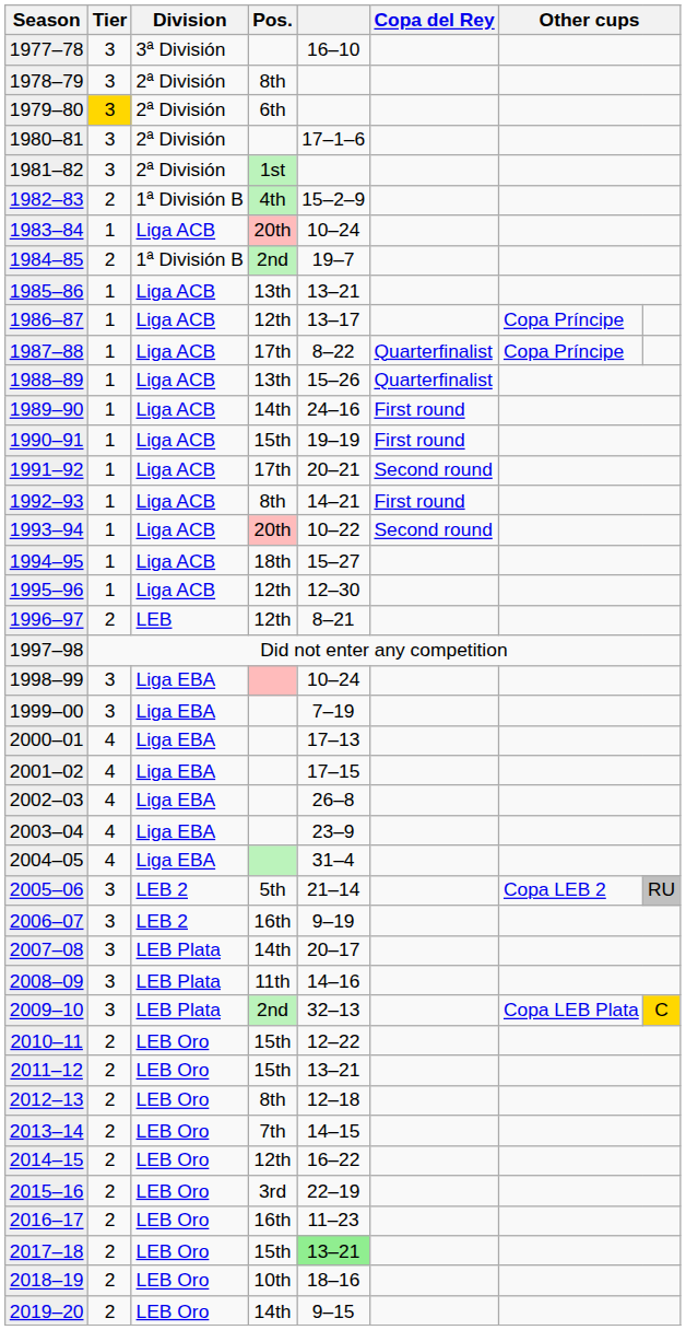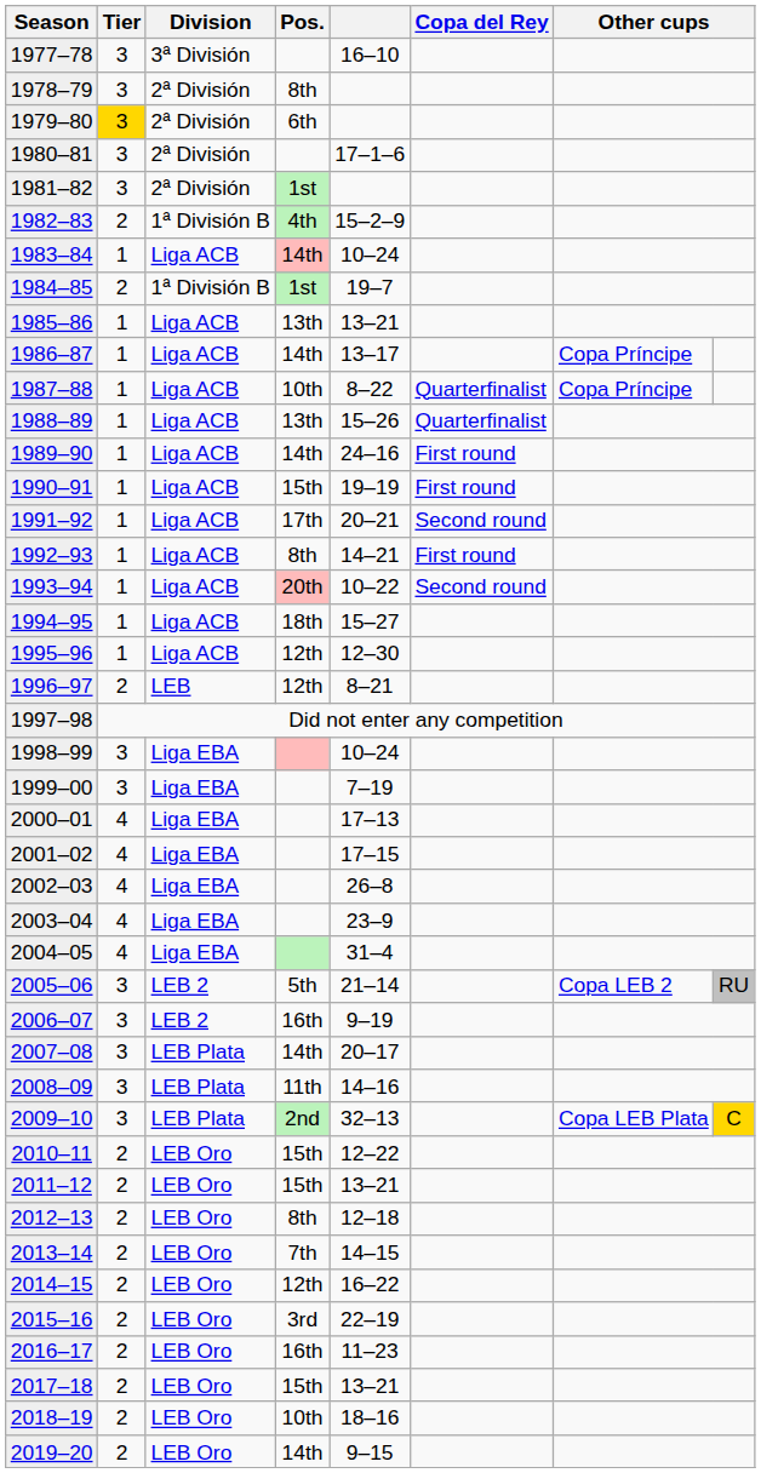 <table class="wikitable" style="font-size:85%; text-align:center">
 <tr>
 <th>Season</th>
 <th>Tier</th>
 <th>Division</th>
 <th>Pos.</th>
 <th></th>
 <th><a href='#'>Copa del Rey</a></th>
 <th colspan=2>Other cups</th>
 </tr>
 <tr>
 <td bgcolor=#efefef>1977–78</td>
 <td>3</td>
 <td align=left>3ª División</td>
 <td></td>
 <td>16–10</td>
 <td></td>
 <td colspan=2></td>
 </tr>
 <tr>
 <td bgcolor=#efefef>1978–79</td>
 <td>3</td>
 <td align=left>2ª División</td>
 <td>8th</td>
 <td></td>
 <td></td>
 <td colspan=2></td>
 </tr>
 <tr>
 <td bgcolor=#efefef>1979–80</td>
 <td style="background: gold;">3</td>
 <td align=left>2ª División</td>
 <td>6th</td>
 <td></td>
 <td></td>
 <td colspan=2></td>
 </tr>
 <tr>
 <td bgcolor=#efefef>1980–81</td>
 <td>3</td>
 <td align=left>2ª División</td>
 <td></td>
 <td>17–1–6</td>
 <td></td>
 <td colspan=2></td>
 </tr>
 <tr>
 <td bgcolor=#efefef>1981–82</td>
 <td>3</td>
 <td align=left>2ª División</td>
 <td bgcolor=#BBF3BB>1st</td>
 <td></td>
 <td></td>
 <td colspan=2></td>
 </tr>
 <tr>
 <td bgcolor=#efefef><a href='#'>1982–83</a></td>
 <td>2</td>
 <td align=left>1ª División B</td>
 <td bgcolor=#BBF3BB>4th</td>
 <td>15–2–9</td>
 <td></td>
 <td colspan=2></td>
 </tr>
 <tr>
 <td bgcolor=#efefef><a href='#'>1983–84</a></td>
 <td>1</td>
 <td align=left><a href='#'>Liga ACB</a></td>
-<td bgcolor=#FFBBBB>20th</td>
+<td bgcolor=#FFBBBB>14th</td>
 <td>10–24</td>
 <td></td>
 <td colspan=2></td>
 </tr>
 <tr>
 <td bgcolor=#efefef><a href='#'>1984–85</a></td>
 <td>2</td>
 <td align=left>1ª División B</td>
-<td bgcolor=#BBF3BB>2nd</td>
+<td bgcolor=#BBF3BB>1st</td>
 <td>19–7</td>
 <td></td>
 <td colspan=2></td>
 </tr>
 <tr>
 <td bgcolor=#efefef><a href='#'>1985–86</a></td>
 <td>1</td>
 <td align=left><a href='#'>Liga ACB</a></td>
 <td>13th</td>
 <td>13–21</td>
 <td></td>
 <td colspan=2></td>
 </tr>
 <tr>
 <td bgcolor=#efefef><a href='#'>1986–87</a></td>
 <td>1</td>
 <td align=left><a href='#'>Liga ACB</a></td>
-<td>12th</td>
+<td>14th</td>
 <td>13–17</td>
 <td></td>
 <td align=left><a href='#'>Copa Príncipe</a></td>
 <td></td>
 </tr>
 <tr>
 <td bgcolor=#efefef><a href='#'>1987–88</a></td>
 <td>1</td>
 <td align=left><a href='#'>Liga ACB</a></td>
-<td>17th</td>
+<td>10th</td>
 <td>8–22</td>
 <td align=left><a href='#'>Quarterfinalist</a></td>
 <td align=left><a href='#'>Copa Príncipe</a></td>
 <td></td>
 </tr>
 <tr>
 <td bgcolor=#efefef><a href='#'>1988–89</a></td>
 <td>1</td>
 <td align=left><a href='#'>Liga ACB</a></td>
 <td>13th</td>
 <td>15–26</td>
 <td align=left><a href='#'>Quarterfinalist</a></td>
 <td colspan=2></td>
 </tr>
 <tr>
 <td bgcolor=#efefef><a href='#'>1989–90</a></td>
 <td>1</td>
 <td align=left><a href='#'>Liga ACB</a></td>
 <td>14th</td>
 <td>24–16</td>
 <td align=left><a href='#'>First round</a></td>
 <td colspan=2></td>
 </tr>
 <tr>
 <td bgcolor=#efefef><a href='#'>1990–91</a></td>
 <td>1</td>
 <td align=left><a href='#'>Liga ACB</a></td>
 <td>15th</td>
 <td>19–19</td>
 <td align=left><a href='#'>First round</a></td>
 <td colspan=2></td>
 </tr>
 <tr>
 <td bgcolor=#efefef><a href='#'>1991–92</a></td>
 <td>1</td>
 <td align=left><a href='#'>Liga ACB</a></td>
 <td>17th</td>
 <td>20–21</td>
 <td align=left><a href='#'>Second round</a></td>
 <td colspan=2></td>
 </tr>
 <tr>
 <td bgcolor=#efefef><a href='#'>1992–93</a></td>
 <td>1</td>
 <td align=left><a href='#'>Liga ACB</a></td>
 <td>8th</td>
 <td>14–21</td>
 <td align=left><a href='#'>First round</a></td>
 <td colspan=2></td>
 </tr>
 <tr>
 <td bgcolor=#efefef><a href='#'>1993–94</a></td>
 <td>1</td>
 <td align=left><a href='#'>Liga ACB</a></td>
 <td bgcolor=#FFBBBB>20th</td>
 <td>10–22</td>
 <td align=left><a href='#'>Second round</a></td>
 <td colspan=2></td>
 </tr>
 <tr>
 <td bgcolor=#efefef><a href='#'>1994–95</a></td>
 <td>1</td>
 <td align=left><a href='#'>Liga ACB</a></td>
 <td>18th</td>
 <td>15–27</td>
 <td></td>
 <td colspan=2></td>
 </tr>
 <tr>
 <td bgcolor=#efefef><a href='#'>1995–96</a></td>
 <td>1</td>
 <td align=left><a href='#'>Liga ACB</a></td>
 <td>12th</td>
 <td>12–30</td>
 <td></td>
 <td colspan=2></td>
 </tr>
 <tr>
 <td bgcolor=#efefef><a href='#'>1996–97</a></td>
 <td>2</td>
 <td align=left><a href='#'>LEB</a></td>
 <td>12th</td>
 <td>8–21</td>
 <td></td>
 <td colspan=2></td>
 </tr>
 <tr>
 <td bgcolor=#efefef>1997–98</td>
 <td colspan=9>Did not enter any competition</td>
 </tr>
 <tr>
 <td bgcolor=#efefef>1998–99</td>
 <td>3</td>
 <td align=left><a href='#'>Liga EBA</a></td>
 <td bgcolor=#FFBBBB></td>
 <td>10–24</td>
 <td></td>
 <td colspan=2></td>
 </tr>
 <tr>
 <td bgcolor=#efefef>1999–00</td>
 <td>3</td>
 <td align=left><a href='#'>Liga EBA</a></td>
 <td></td>
 <td>7–19</td>
 <td></td>
 <td colspan=2></td>
 </tr>
 <tr>
 <td bgcolor=#efefef>2000–01</td>
 <td>4</td>
 <td align=left><a href='#'>Liga EBA</a></td>
 <td></td>
 <td>17–13</td>
 <td></td>
 <td colspan=2></td>
 </tr>
 <tr>
 <td bgcolor=#efefef>2001–02</td>
 <td>4</td>
 <td align=left><a href='#'>Liga EBA</a></td>
 <td></td>
 <td>17–15</td>
 <td></td>
 <td colspan=2></td>
 </tr>
 <tr>
 <td bgcolor=#efefef>2002–03</td>
 <td>4</td>
 <td align=left><a href='#'>Liga EBA</a></td>
 <td></td>
 <td>26–8</td>
 <td></td>
 <td colspan=2></td>
 </tr>
 <tr>
 <td bgcolor=#efefef>2003–04</td>
 <td>4</td>
 <td align=left><a href='#'>Liga EBA</a></td>
 <td></td>
 <td>23–9</td>
 <td></td>
 <td colspan=2></td>
 </tr>
 <tr>
 <td bgcolor=#efefef>2004–05</td>
 <td>4</td>
 <td align=left><a href='#'>Liga EBA</a></td>
 <td bgcolor=#BBF3BB></td>
 <td>31–4</td>
 <td></td>
 <td colspan=2></td>
 </tr>
 <tr>
 <td bgcolor=#efefef><a href='#'>2005–06</a></td>
 <td>3</td>
 <td align=left><a href='#'>LEB 2</a></td>
 <td>5th</td>
 <td>21–14</td>
 <td></td>
 <td align=left><a href='#'>Copa LEB 2</a></td>
 <td bgcolor=silver>RU</td>
 </tr>
 <tr>
 <td bgcolor=#efefef><a href='#'>2006–07</a></td>
 <td>3</td>
 <td align=left><a href='#'>LEB 2</a></td>
 <td>16th</td>
 <td>9–19</td>
 <td></td>
 <td colspan=2></td>
 </tr>
 <tr>
 <td bgcolor=#efefef><a href='#'>2007–08</a></td>
 <td>3</td>
 <td align=left><a href='#'>LEB Plata</a></td>
 <td>14th</td>
 <td>20–17</td>
 <td></td>
 <td colspan=2></td>
 </tr>
 <tr>
 <td bgcolor=#efefef><a href='#'>2008–09</a></td>
 <td>3</td>
 <td align=left><a href='#'>LEB Plata</a></td>
 <td>11th</td>
 <td>14–16</td>
 <td></td>
 <td colspan=2></td>
 </tr>
 <tr>
 <td bgcolor=#efefef><a href='#'>2009–10</a></td>
 <td>3</td>
 <td align=left><a href='#'>LEB Plata</a></td>
 <td bgcolor=#BBF3BB>2nd</td>
 <td>32–13</td>
 <td></td>
 <td align=left><a href='#'>Copa LEB Plata</a></td>
 <td bgcolor=gold>C</td>
 </tr>
 <tr>
 <td bgcolor=#efefef><a href='#'>2010–11</a></td>
 <td>2</td>
 <td align=left><a href='#'>LEB Oro</a></td>
 <td>15th</td>
 <td>12–22</td>
 <td></td>
 <td colspan=2></td>
 </tr>
 <tr>
 <td bgcolor=#efefef><a href='#'>2011–12</a></td>
 <td>2</td>
 <td align=left><a href='#'>LEB Oro</a></td>
 <td>15th</td>
 <td>13–21</td>
 <td></td>
 <td colspan=2></td>
 </tr>
 <tr>
 <td bgcolor=#efefef><a href='#'>2012–13</a></td>
 <td>2</td>
 <td align=left><a href='#'>LEB Oro</a></td>
 <td>8th</td>
 <td>12–18</td>
 <td></td>
 <td colspan=2></td>
 </tr>
 <tr>
 <td bgcolor=#efefef><a href='#'>2013–14</a></td>
 <td>2</td>
 <td align=left><a href='#'>LEB Oro</a></td>
 <td>7th</td>
 <td>14–15</td>
 <td></td>
 <td colspan=2></td>
 </tr>
 <tr>
 <td bgcolor=#efefef><a href='#'>2014–15</a></td>
 <td>2</td>
 <td align=left><a href='#'>LEB Oro</a></td>
 <td>12th</td>
 <td>16–22</td>
 <td></td>
 <td colspan=2></td>
 </tr>
 <tr>
 <td bgcolor=#efefef><a href='#'>2015–16</a></td>
 <td>2</td>
 <td align=left><a href='#'>LEB Oro</a></td>
 <td>3rd</td>
 <td>22–19</td>
 <td></td>
 <td colspan=2></td>
 </tr>
 <tr>
 <td bgcolor=#efefef><a href='#'>2016–17</a></td>
 <td>2</td>
 <td align=left><a href='#'>LEB Oro</a></td>
 <td>16th</td>
 <td>11–23</td>
 <td></td>
 <td colspan=2></td>
 </tr>
 <tr>
 <td bgcolor=#efefef><a href='#'>2017–18</a></td>
 <td>2</td>
 <td align=left><a href='#'>LEB Oro</a></td>
 <td>15th</td>
-<td style="background: lightgreen;">13–21</td>
+<td>13–21</td>
 <td></td>
 <td colspan=2></td>
 </tr>
 <tr>
 <td bgcolor=#efefef><a href='#'>2018–19</a></td>
 <td>2</td>
 <td align=left><a href='#'>LEB Oro</a></td>
 <td>10th</td>
 <td>18–16</td>
 <td></td>
 <td colspan=2></td>
 </tr>
 <tr>
 <td bgcolor=#efefef><a href='#'>2019–20</a></td>
 <td>2</td>
 <td align=left><a href='#'>LEB Oro</a></td>
 <td>14th</td>
 <td>9–15</td>
 <td></td>
 <td colspan=2></td>
 </tr>
 <tr>
 </tr>
 </table>
